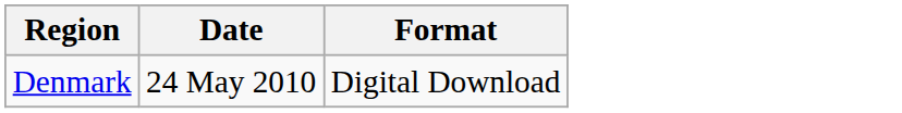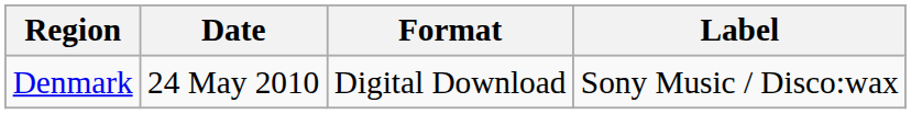 <table class="wikitable">
 <tr>
 <th>Region</th>
 <th>Date</th>
 <th>Format</th>
+<th>Label</th>
 </tr>
 <tr>
 <td><a href='#'>Denmark</a></td>
 <td>24 May 2010</td>
 <td>Digital Download</td>
+<td>Sony Music / Disco:wax</td>
 </tr>
 </table>
